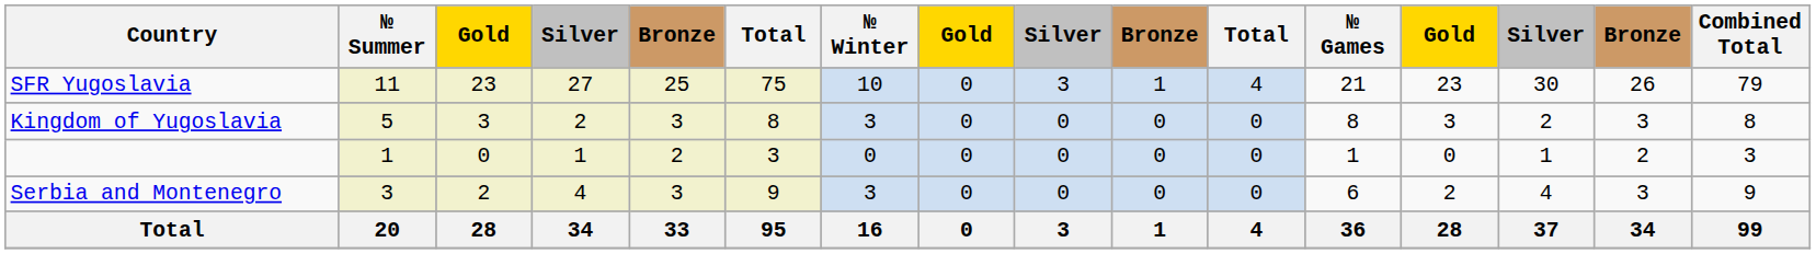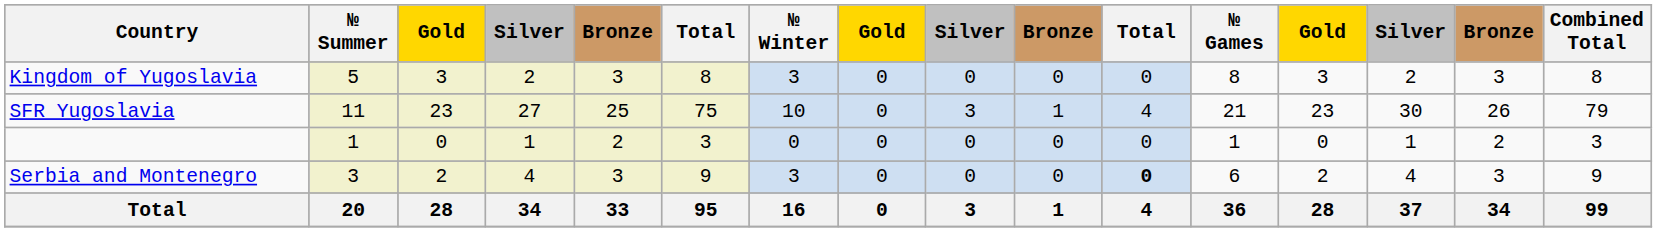 <table class="wikitable sortable" style="margin-top:0em; text-align:center; font-size:90%;">
 <tr>
 <th style="width:15em;">Country</th>
 <th style="width:4em;">№ Summer</th>
 <td style="background:gold; width:4em;"><strong>Gold</strong></td>
 <td style="background:silver; width:4em;"><strong>Silver</strong></td>
 <td style="background:#cc9966; width:4em;"><strong>Bronze</strong></td>
 <th style="width:4em;">Total</th>
 <th style="width:4em;">№ Winter</th>
 <td style="background:gold; width:4em;"><strong>Gold</strong></td>
 <td style="background:silver; width:4em;"><strong>Silver</strong></td>
 <td style="background:#cc9966; width:4em;"><strong>Bronze</strong></td>
 <th style="width:4em;">Total</th>
 <th style="width:4em;">№ Games</th>
 <td style="background:gold; width:4em;"><strong>Gold</strong></td>
 <td style="background:silver; width:4em;"><strong>Silver</strong></td>
 <td style="background:#cc9966; width:4em;"><strong>Bronze</strong></td>
 <th style="width:5em;">Combined Total</th>
 </tr>
 <tr>
+<td align=left> <a href='#'>Kingdom of Yugoslavia</a></td>
+<td bgcolor=#f2f2ce>5</td>
+<td bgcolor=#f2f2ce>3</td>
+<td bgcolor=#f2f2ce>2</td>
+<td bgcolor=#f2f2ce>3</td>
+<td bgcolor=#f2f2ce>8</td>
+<td bgcolor=#cedff2>3</td>
+<td bgcolor=#cedff2>0</td>
+<td bgcolor=#cedff2>0</td>
+<td bgcolor=#cedff2>0</td>
+<td bgcolor=#cedff2>0</td>
+<td>8</td>
+<td>3</td>
+<td>2</td>
+<td>3</td>
+<td>8</td>
+</tr>
+<tr>
 <td align=left> <a href='#'>SFR Yugoslavia</a></td>
 <td bgcolor=#f2f2ce>11</td>
 <td bgcolor=#f2f2ce>23</td>
 <td bgcolor=#f2f2ce>27</td>
 <td bgcolor=#f2f2ce>25</td>
 <td bgcolor=#f2f2ce>75</td>
 <td bgcolor=#cedff2>10</td>
 <td bgcolor=#cedff2>0</td>
 <td bgcolor=#cedff2>3</td>
 <td bgcolor=#cedff2>1</td>
 <td bgcolor=#cedff2>4</td>
 <td>21</td>
 <td>23</td>
 <td>30</td>
 <td>26</td>
 <td>79</td>
-</tr>
-<tr>
-<td align=left> <a href='#'>Kingdom of Yugoslavia</a></td>
-<td bgcolor=#f2f2ce>5</td>
-<td bgcolor=#f2f2ce>3</td>
-<td bgcolor=#f2f2ce>2</td>
-<td bgcolor=#f2f2ce>3</td>
-<td bgcolor=#f2f2ce>8</td>
-<td bgcolor=#cedff2>3</td>
-<td bgcolor=#cedff2>0</td>
-<td bgcolor=#cedff2>0</td>
-<td bgcolor=#cedff2>0</td>
-<td bgcolor=#cedff2>0</td>
-<td>8</td>
-<td>3</td>
-<td>2</td>
-<td>3</td>
-<td>8</td>
 </tr>
 <tr>
 <td align=left></td>
 <td bgcolor=#f2f2ce>1</td>
 <td bgcolor=#f2f2ce>0</td>
 <td bgcolor=#f2f2ce>1</td>
 <td bgcolor=#f2f2ce>2</td>
 <td bgcolor=#f2f2ce>3</td>
 <td bgcolor=#cedff2>0</td>
 <td bgcolor=#cedff2>0</td>
 <td bgcolor=#cedff2>0</td>
 <td bgcolor=#cedff2>0</td>
 <td bgcolor=#cedff2>0</td>
 <td>1</td>
 <td>0</td>
 <td>1</td>
 <td>2</td>
 <td>3</td>
 </tr>
 <tr>
 <td align=left> <a href='#'>Serbia and Montenegro</a></td>
 <td bgcolor=#f2f2ce>3</td>
 <td bgcolor=#f2f2ce>2</td>
 <td bgcolor=#f2f2ce>4</td>
 <td bgcolor=#f2f2ce>3</td>
 <td bgcolor=#f2f2ce>9</td>
 <td bgcolor=#cedff2>3</td>
 <td bgcolor=#cedff2>0</td>
 <td bgcolor=#cedff2>0</td>
 <td bgcolor=#cedff2>0</td>
-<td bgcolor=#cedff2>0</td>
+<td bgcolor=#cedff2><strong>0</strong></td>
 <td>6</td>
 <td>2</td>
 <td>4</td>
 <td>3</td>
 <td>9</td>
 </tr>
 <tr>
 <th align=left>Total</th>
 <th bgcolor=#f2f2ce>20</th>
 <th bgcolor=#f2f2ce>28</th>
 <th bgcolor=#f2f2ce>34</th>
 <th bgcolor=#f2f2ce>33</th>
 <th bgcolor=#f2f2ce>95</th>
 <th bgcolor=#cedff2>16</th>
 <th bgcolor=#cedff2>0</th>
 <th bgcolor=#cedff2>3</th>
 <th bgcolor=#cedff2>1</th>
 <th bgcolor=#cedff2>4</th>
 <th>36</th>
 <th>28</th>
 <th>37</th>
 <th>34</th>
 <th>99</th>
 </tr>
 <tr>
 </tr>
 </table>
